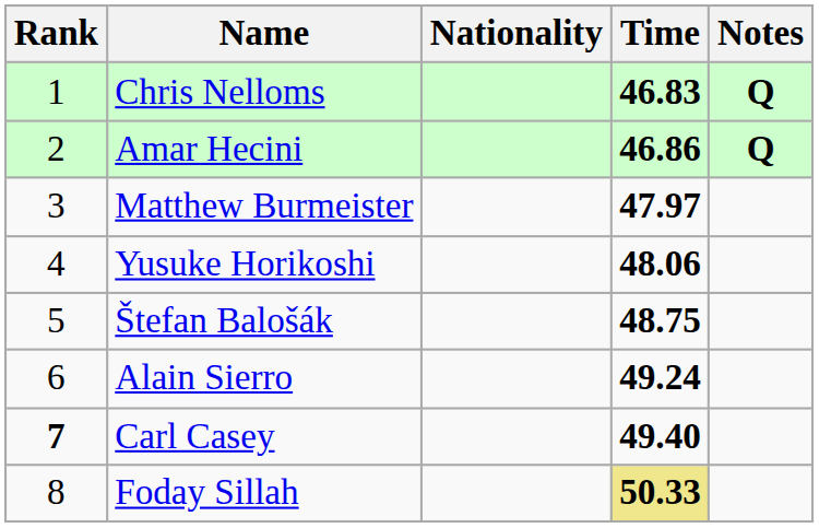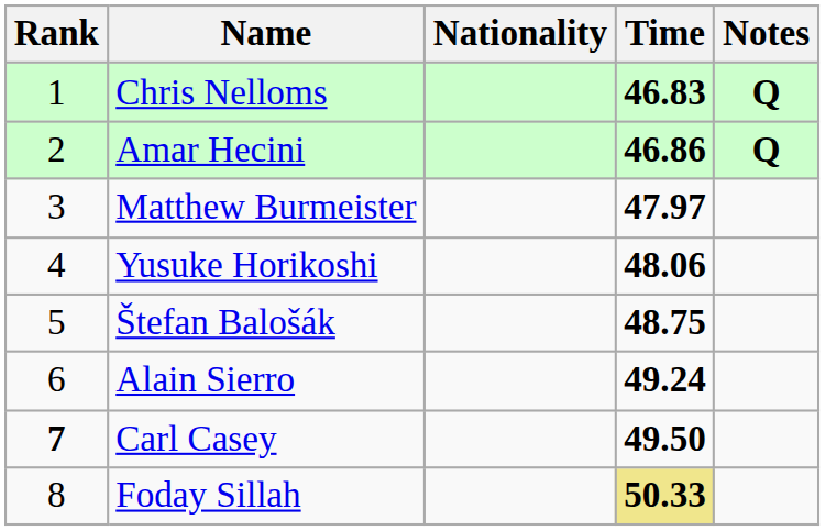 <table class="wikitable sortable" style="text-align:center">
 <tr>
 <th>Rank</th>
 <th>Name</th>
 <th>Nationality</th>
 <th>Time</th>
 <th>Notes</th>
 </tr>
 <tr bgcolor=ccffcc>
 <td>1</td>
 <td align=left><a href='#'>Chris Nelloms</a></td>
 <td align=left></td>
 <td><strong>46.83</strong></td>
 <td><strong>Q</strong></td>
 </tr>
 <tr bgcolor=ccffcc>
 <td>2</td>
 <td align=left><a href='#'>Amar Hecini</a></td>
 <td align=left></td>
 <td><strong>46.86</strong></td>
 <td><strong>Q</strong></td>
 </tr>
 <tr>
 <td>3</td>
 <td align=left><a href='#'>Matthew Burmeister</a></td>
 <td align=left></td>
 <td><strong>47.97</strong></td>
 <td></td>
 </tr>
 <tr>
 <td>4</td>
 <td align=left><a href='#'>Yusuke Horikoshi</a></td>
 <td align=left></td>
 <td><strong>48.06</strong></td>
 <td></td>
 </tr>
 <tr>
 <td>5</td>
 <td align=left><a href='#'>Štefan Balošák</a></td>
 <td align=left></td>
 <td><strong>48.75</strong></td>
 <td></td>
 </tr>
 <tr>
 <td>6</td>
 <td align=left><a href='#'>Alain Sierro</a></td>
 <td align=left></td>
 <td><strong>49.24</strong></td>
 <td></td>
 </tr>
 <tr>
 <td><strong>7</strong></td>
 <td align=left><a href='#'>Carl Casey</a></td>
 <td align=left></td>
-<td><strong>49.40</strong></td>
+<td><strong>49.50</strong></td>
 <td></td>
 </tr>
 <tr>
 <td>8</td>
 <td align=left><a href='#'>Foday Sillah</a></td>
 <td align=left></td>
 <td style="background: khaki;"><strong>50.33</strong></td>
 <td></td>
 </tr>
 </table>
